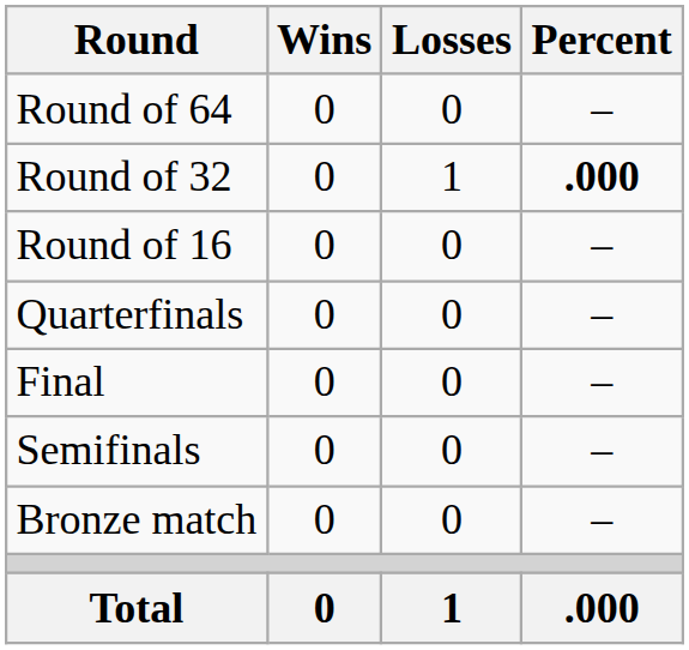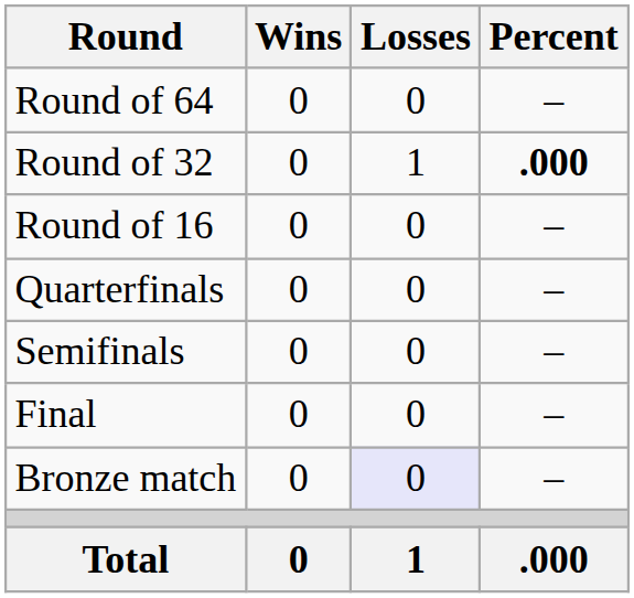 <table class=wikitable>
 <tr>
 <th>Round</th>
 <th>Wins</th>
 <th>Losses</th>
 <th>Percent</th>
 </tr>
 <tr align=center>
 <td align=left>Round of 64</td>
 <td>0</td>
 <td>0</td>
 <td>–</td>
 </tr>
 <tr align=center>
 <td align=left>Round of 32</td>
 <td>0</td>
 <td>1</td>
 <td><strong>.000</strong></td>
 </tr>
 <tr align=center>
 <td align=left>Round of 16</td>
 <td>0</td>
 <td>0</td>
 <td>–</td>
 </tr>
 <tr align=center>
 <td align=left>Quarterfinals</td>
 <td>0</td>
 <td>0</td>
 <td>–</td>
 </tr>
 <tr align=center>
-<td align=left>Final</td>
+<td align=left>Semifinals</td>
 <td>0</td>
 <td>0</td>
 <td>–</td>
 </tr>
 <tr align=center>
-<td align=left>Semifinals</td>
+<td align=left>Final</td>
 <td>0</td>
 <td>0</td>
 <td>–</td>
 </tr>
 <tr align=center>
 <td align=left>Bronze match</td>
 <td>0</td>
-<td>0</td>
+<td style="background: lavender;">0</td>
 <td>–</td>
 </tr>
 <tr>
 <td colspan=4 bgcolor=lightgray></td>
 </tr>
 <tr>
 <th>Total</th>
 <th>0</th>
 <th>1</th>
 <th>.000</th>
 </tr>
 </table>
